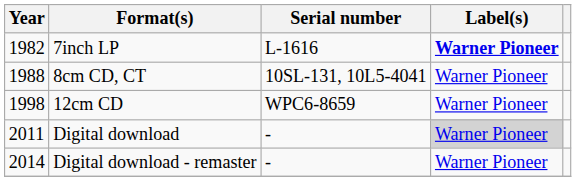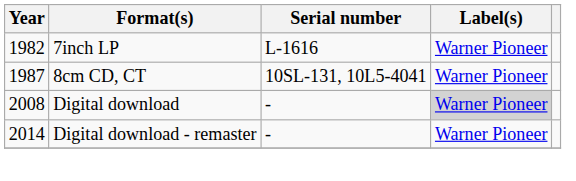 <table class="wikitable sortable plainrowheaders">
 <tr>
 <th scope="col">Year</th>
 <th scope="col">Format(s)</th>
 <th scope="col">Serial number</th>
 <th scope="col">Label(s)</th>
 <th scope="col"></th>
 </tr>
 <tr>
 <td>1982</td>
 <td>7inch LP</td>
 <td>L-1616</td>
-<td><strong><a href='#'>Warner Pioneer</a></strong></td>
+<td><a href='#'>Warner Pioneer</a></td>
 <td></td>
 </tr>
 <tr>
-<td>1988</td>
+<td>1987</td>
 <td>8cm CD, CT</td>
 <td>10SL-131, 10L5-4041</td>
 <td><a href='#'>Warner Pioneer</a></td>
 <td></td>
 </tr>
 <tr>
-<td>1998</td>
-<td>12cm CD</td>
-<td>WPC6-8659</td>
-<td><a href='#'>Warner Pioneer</a></td>
-<td></td>
-</tr>
-<tr>
-<td>2011</td>
+<td>2008</td>
 <td>Digital download</td>
 <td>-</td>
 <td style="background: lightgrey;"><a href='#'>Warner Pioneer</a></td>
 <td></td>
 </tr>
 <tr>
 <td>2014</td>
 <td>Digital download - remaster</td>
 <td>-</td>
 <td><a href='#'>Warner Pioneer</a></td>
 <td></td>
 </tr>
 <tr>
 </tr>
 </table>
